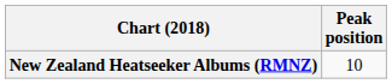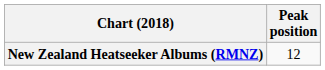 <table class="wikitable plainrowheaders" style="text-align:center">
 <tr>
 <th scope="col">Chart (2018)</th>
 <th scope="col">Peak<br>position</th>
 </tr>
 <tr>
 <th scope="row">New Zealand Heatseeker Albums (<a href='#'>RMNZ</a>)</th>
-<td>10</td>
+<td>12</td>
 </tr>
 </table>
